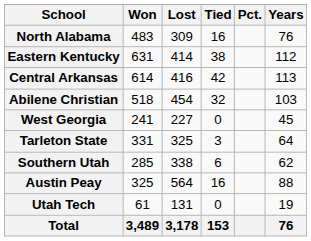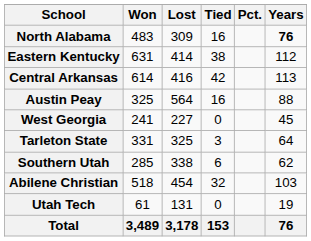 <table class="wikitable sortable plainrowheaders" style="text-align: center;">
 <tr>
 </tr>
 <tr>
 <th scope="col">School</th>
 <th scope="col">Won</th>
 <th scope="col">Lost</th>
 <th scope="col">Tied</th>
 <th scope="col">Pct.</th>
 <th scope="col">Years</th>
 </tr>
 <tr>
 <th scope="row">North Alabama</th>
 <td>483</td>
 <td>309</td>
 <td>16</td>
 <td></td>
-<td>76</td>
+<td><strong>76</strong></td>
 </tr>
 <tr>
 <th scope="row">Eastern Kentucky</th>
 <td>631</td>
 <td>414</td>
 <td>38</td>
 <td></td>
 <td>112</td>
 </tr>
 <tr>
 <th scope="row">Central Arkansas</th>
 <td>614</td>
 <td>416</td>
 <td>42</td>
 <td></td>
 <td>113</td>
 </tr>
 <tr>
-<th scope="row">Abilene Christian</th>
-<td>518</td>
-<td>454</td>
-<td>32</td>
+<th scope="row">Austin Peay</th>
+<td>325</td>
+<td>564</td>
+<td>16</td>
 <td></td>
-<td>103</td>
+<td>88</td>
 </tr>
 <tr>
 <th scope="row">West Georgia</th>
 <td>241</td>
 <td>227</td>
 <td>0</td>
 <td></td>
 <td>45</td>
 </tr>
 <tr>
 <th scope="row">Tarleton State</th>
 <td>331</td>
 <td>325</td>
 <td>3</td>
 <td></td>
 <td>64</td>
 </tr>
 <tr>
 <th scope="row">Southern Utah</th>
 <td>285</td>
 <td>338</td>
 <td>6</td>
 <td></td>
 <td>62</td>
 </tr>
 <tr>
-<th scope="row">Austin Peay</th>
-<td>325</td>
-<td>564</td>
-<td>16</td>
+<th scope="row">Abilene Christian</th>
+<td>518</td>
+<td>454</td>
+<td>32</td>
 <td></td>
-<td>88</td>
+<td>103</td>
 </tr>
 <tr>
 <th scope="row">Utah Tech</th>
 <td>61</td>
 <td>131</td>
 <td>0</td>
 <td></td>
 <td>19</td>
 </tr>
 <tr>
 <th scope="row" style="font-weight: bold;">Total</th>
 <th scope="col">3,489</th>
 <th scope="col">3,178</th>
 <th scope="col">153</th>
 <th scope="col"></th>
 <th scope="col">76</th>
 </tr>
 </table>
